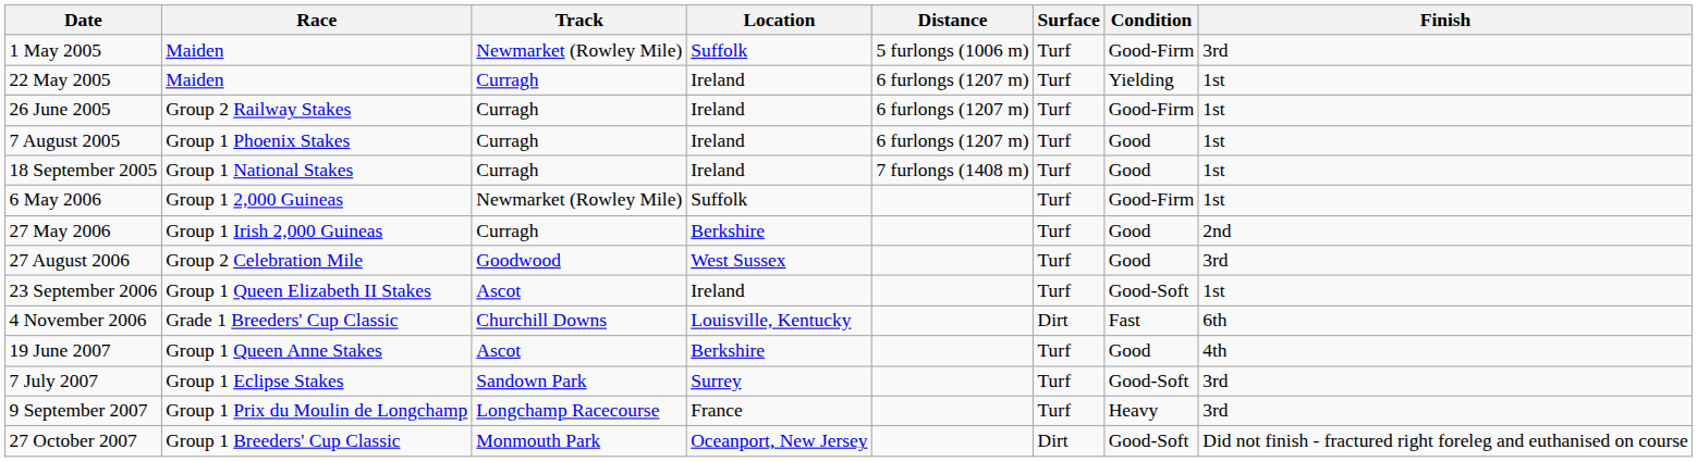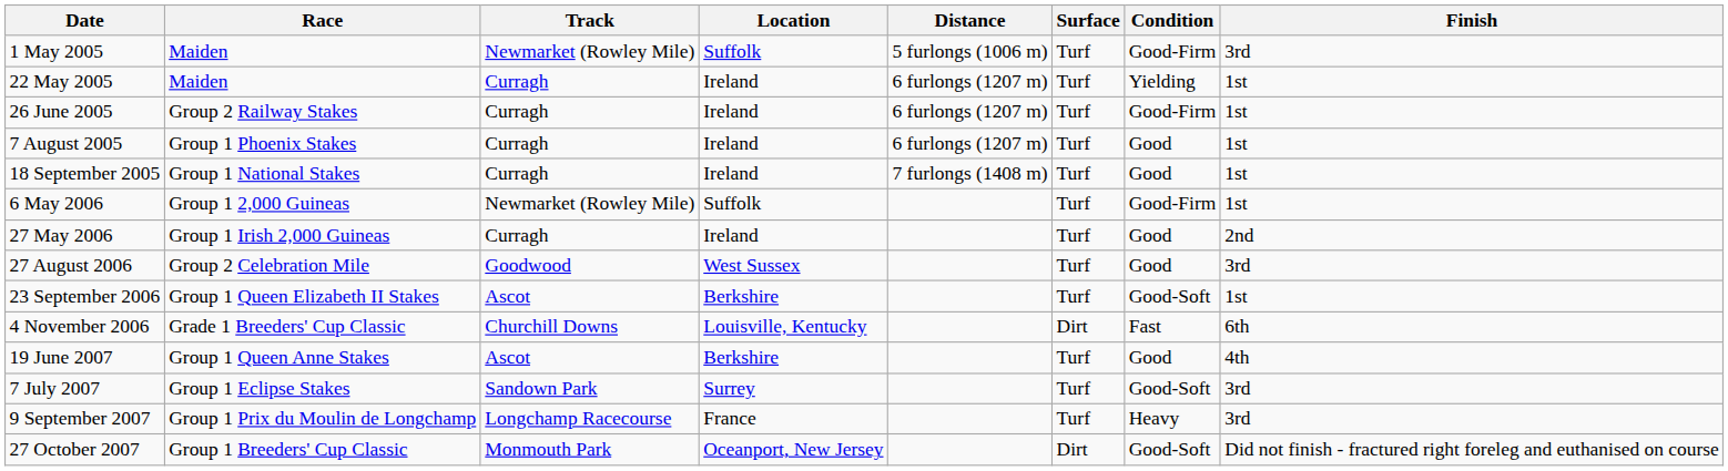 <table class="wikitable">
 <tr>
 <th>Date</th>
 <th>Race</th>
 <th>Track</th>
 <th>Location</th>
 <th>Distance</th>
 <th>Surface</th>
 <th>Condition</th>
 <th>Finish</th>
 </tr>
 <tr>
 <td>1 May 2005</td>
 <td><a href='#'>Maiden</a></td>
 <td><a href='#'>Newmarket</a> (Rowley Mile)</td>
 <td><a href='#'>Suffolk</a></td>
 <td>5 furlongs (1006 m)</td>
 <td>Turf</td>
 <td>Good-Firm</td>
 <td>3rd</td>
 </tr>
 <tr>
 <td nowrap>22 May 2005</td>
 <td><a href='#'>Maiden</a></td>
 <td><a href='#'>Curragh</a></td>
 <td>Ireland</td>
 <td>6 furlongs (1207 m)</td>
 <td>Turf</td>
 <td>Yielding</td>
 <td>1st</td>
 </tr>
 <tr>
 <td>26 June 2005</td>
 <td>Group 2 <a href='#'>Railway Stakes</a></td>
 <td>Curragh</td>
 <td>Ireland</td>
 <td>6 furlongs (1207 m)</td>
 <td>Turf</td>
 <td>Good-Firm</td>
 <td>1st</td>
 </tr>
 <tr>
 <td>7 August 2005</td>
 <td>Group 1 <a href='#'>Phoenix Stakes</a></td>
 <td>Curragh</td>
 <td>Ireland</td>
 <td>6 furlongs (1207 m)</td>
 <td>Turf</td>
 <td>Good</td>
 <td>1st</td>
 </tr>
 <tr>
 <td>18 September 2005</td>
 <td>Group 1 <a href='#'>National Stakes</a></td>
 <td>Curragh</td>
 <td>Ireland</td>
 <td>7 furlongs (1408 m)</td>
 <td>Turf</td>
 <td>Good</td>
 <td>1st</td>
 </tr>
 <tr>
 <td>6 May 2006</td>
 <td>Group 1 <a href='#'>2,000 Guineas</a></td>
 <td>Newmarket (Rowley Mile)</td>
 <td>Suffolk</td>
 <td></td>
 <td>Turf</td>
 <td>Good-Firm</td>
 <td>1st</td>
 </tr>
 <tr>
 <td>27 May 2006</td>
 <td>Group 1 <a href='#'>Irish 2,000 Guineas</a></td>
 <td>Curragh</td>
-<td><a href='#'>Berkshire</a></td>
+<td>Ireland</td>
 <td></td>
 <td>Turf</td>
 <td>Good</td>
 <td>2nd</td>
 </tr>
 <tr>
 <td>27 August 2006</td>
 <td>Group 2 <a href='#'>Celebration Mile</a></td>
 <td><a href='#'>Goodwood</a></td>
 <td><a href='#'>West Sussex</a></td>
 <td></td>
 <td>Turf</td>
 <td>Good</td>
 <td>3rd</td>
 </tr>
 <tr>
 <td>23 September 2006</td>
 <td>Group 1 <a href='#'>Queen Elizabeth II Stakes</a></td>
 <td><a href='#'>Ascot</a></td>
-<td>Ireland</td>
+<td><a href='#'>Berkshire</a></td>
 <td></td>
 <td>Turf</td>
 <td>Good-Soft</td>
 <td>1st</td>
 </tr>
 <tr>
 <td>4 November 2006</td>
 <td>Grade 1 <a href='#'>Breeders' Cup Classic</a></td>
 <td><a href='#'>Churchill Downs</a></td>
 <td><a href='#'>Louisville, Kentucky</a></td>
 <td></td>
 <td>Dirt</td>
 <td>Fast</td>
 <td>6th</td>
 </tr>
 <tr>
 <td>19 June 2007</td>
 <td>Group 1 <a href='#'>Queen Anne Stakes</a></td>
 <td><a href='#'>Ascot</a></td>
 <td><a href='#'>Berkshire</a></td>
 <td></td>
 <td>Turf</td>
 <td>Good</td>
 <td>4th</td>
 </tr>
 <tr>
 <td>7 July 2007</td>
 <td>Group 1 <a href='#'>Eclipse Stakes</a></td>
 <td><a href='#'>Sandown Park</a></td>
 <td><a href='#'>Surrey</a></td>
 <td></td>
 <td>Turf</td>
 <td>Good-Soft</td>
 <td>3rd</td>
 </tr>
 <tr>
 <td>9 September 2007</td>
 <td>Group 1 <a href='#'>Prix du Moulin de Longchamp</a></td>
 <td><a href='#'>Longchamp Racecourse</a></td>
 <td>France</td>
 <td></td>
 <td>Turf</td>
 <td>Heavy</td>
 <td>3rd</td>
 </tr>
 <tr>
 <td>27 October 2007</td>
 <td>Group 1 <a href='#'>Breeders' Cup Classic</a></td>
 <td><a href='#'>Monmouth Park</a></td>
 <td><a href='#'>Oceanport, New Jersey</a></td>
 <td></td>
 <td>Dirt</td>
 <td>Good-Soft</td>
 <td>Did not finish - fractured right foreleg and euthanised on course</td>
 </tr>
 </table>
